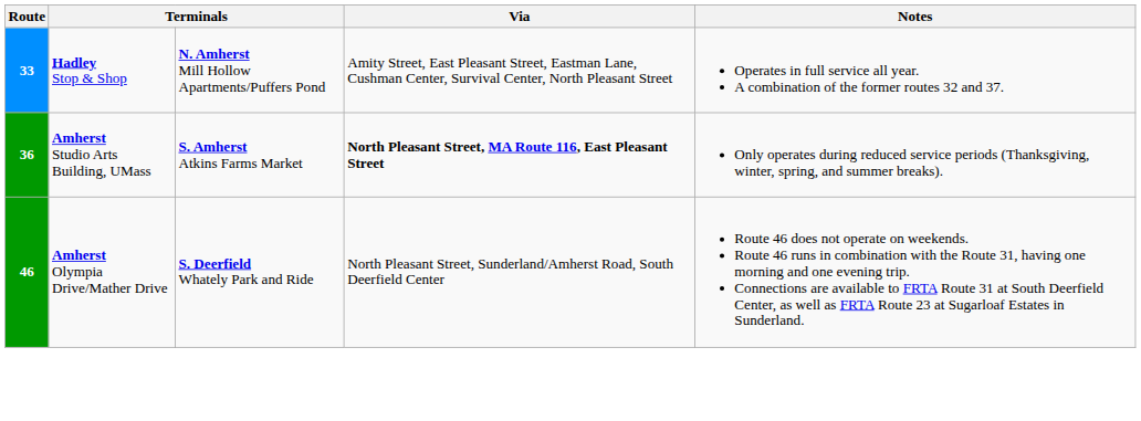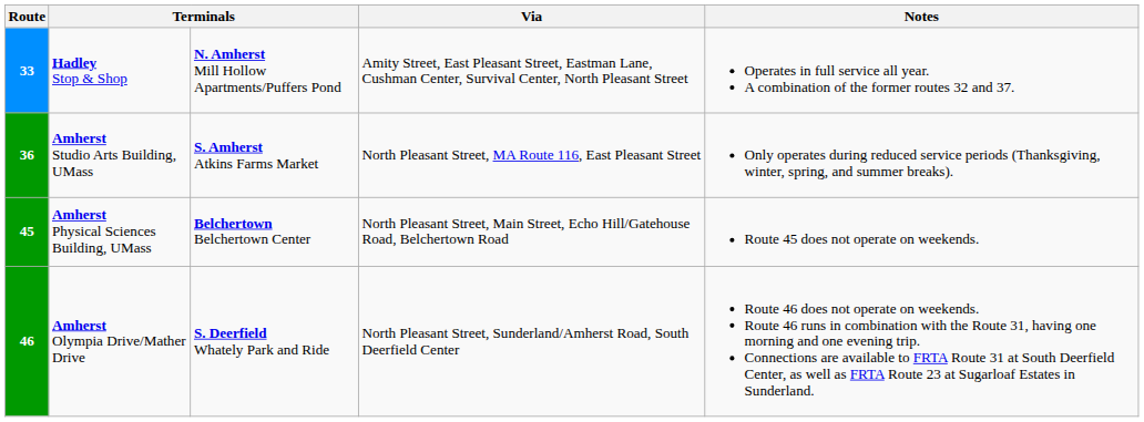 <table class="wikitable" border="1">
 <tr>
 <th>Route</th>
 <th colspan=2>Terminals</th>
 <th>Via</th>
 <th>Notes</th>
 </tr>
 <tr>
 <th style="background:#008FFF; color:white"><strong>33</strong></th>
 <td><strong><a href='#'>Hadley</a></strong><br><a href='#'>Stop & Shop</a></td>
 <td><strong><a href='#'>N. Amherst</a></strong><br>Mill Hollow Apartments/Puffers Pond</td>
 <td>Amity Street, East Pleasant Street, Eastman Lane, Cushman Center, Survival Center, North Pleasant Street</td>
 <td><br><ul><li>Operates in full service all year.</li><li>A combination of the former routes 32 and 37.</li></ul></td>
 </tr>
 <tr>
 <th style="background:#009900; color:white">36</th>
 <td><strong><a href='#'>Amherst</a></strong><br>Studio Arts Building, UMass</td>
 <td><strong><a href='#'>S. Amherst</a></strong><br>Atkins Farms Market</td>
-<td><strong>North Pleasant Street, <a href='#'>MA Route 116</a>, East Pleasant Street</strong></td>
+<td>North Pleasant Street, <a href='#'>MA Route 116</a>, East Pleasant Street</td>
 <td><br><ul><li>Only operates during reduced service periods (Thanksgiving, winter, spring, and summer breaks).</li></ul></td>
+</tr>
+<tr>
+<th style="background:#009900; color:white"><strong>45</strong></th>
+<td><strong><a href='#'>Amherst</a></strong><br>Physical Sciences Building, UMass</td>
+<td><strong><a href='#'>Belchertown</a></strong><br>Belchertown Center</td>
+<td>North Pleasant Street, Main Street, Echo Hill/Gatehouse Road, Belchertown Road</td>
+<td><br><ul><li>Route 45 does not operate on weekends.</li></ul></td>
 </tr>
 <tr>
 <th style="background:#009900; color:white"><strong>46</strong></th>
 <td><strong><a href='#'>Amherst</a></strong><br>Olympia Drive/Mather Drive</td>
 <td><strong><a href='#'>S. Deerfield</a></strong><br>Whately Park and Ride</td>
 <td>North Pleasant Street, Sunderland/Amherst Road, South Deerfield Center</td>
 <td><br><ul><li>Route 46 does not operate on weekends.</li><li>Route 46 runs in combination with the Route 31, having one morning and one evening trip.</li><li>Connections are available to <a href='#'>FRTA</a> Route 31 at South Deerfield Center, as well as <a href='#'>FRTA</a> Route 23 at Sugarloaf Estates in Sunderland.</li></ul></td>
 </tr>
 </table>
